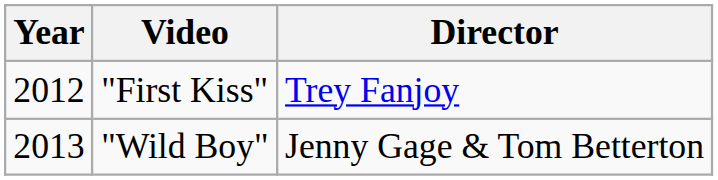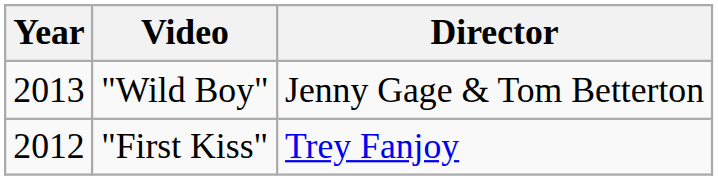 <table class="wikitable">
 <tr>
 <th>Year</th>
 <th>Video</th>
 <th>Director</th>
 </tr>
 <tr>
+<td>2013</td>
+<td>"Wild Boy"</td>
+<td>Jenny Gage & Tom Betterton</td>
+</tr>
+<tr>
 <td>2012</td>
 <td>"First Kiss"</td>
 <td><a href='#'>Trey Fanjoy</a></td>
 </tr>
-<tr>
-<td>2013</td>
-<td>"Wild Boy"</td>
-<td>Jenny Gage & Tom Betterton</td>
-</tr>
 </table>
